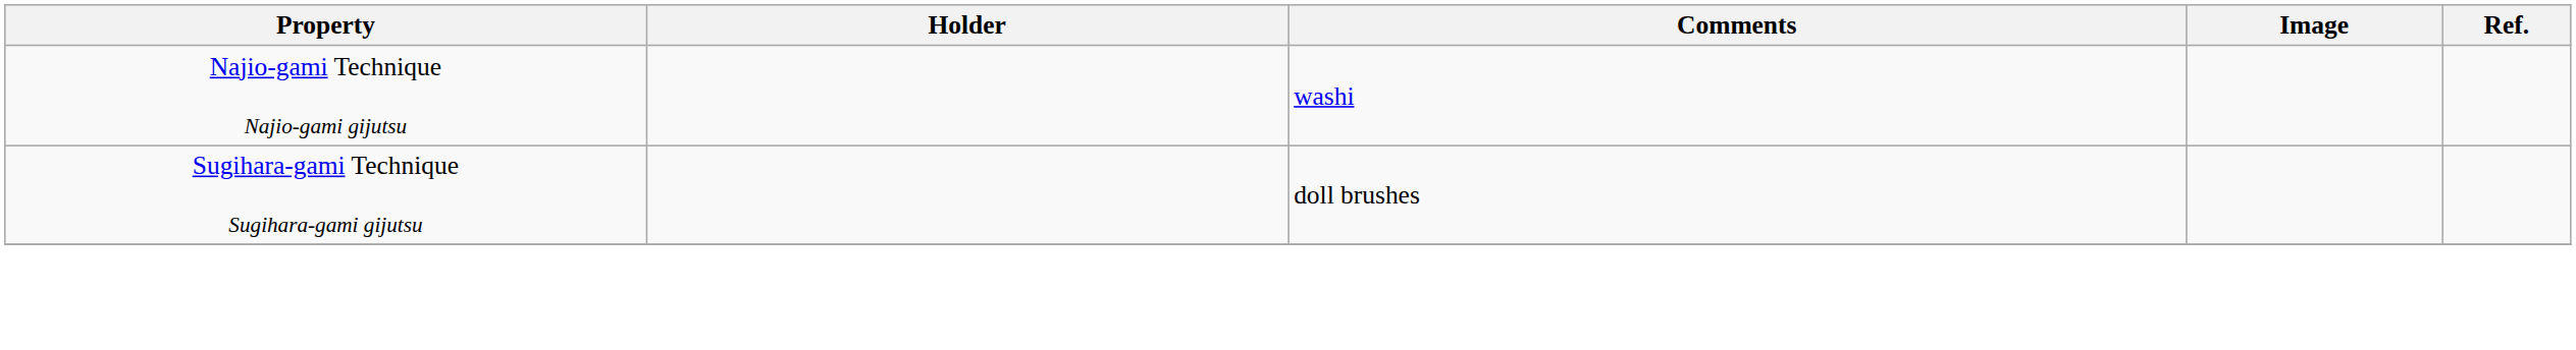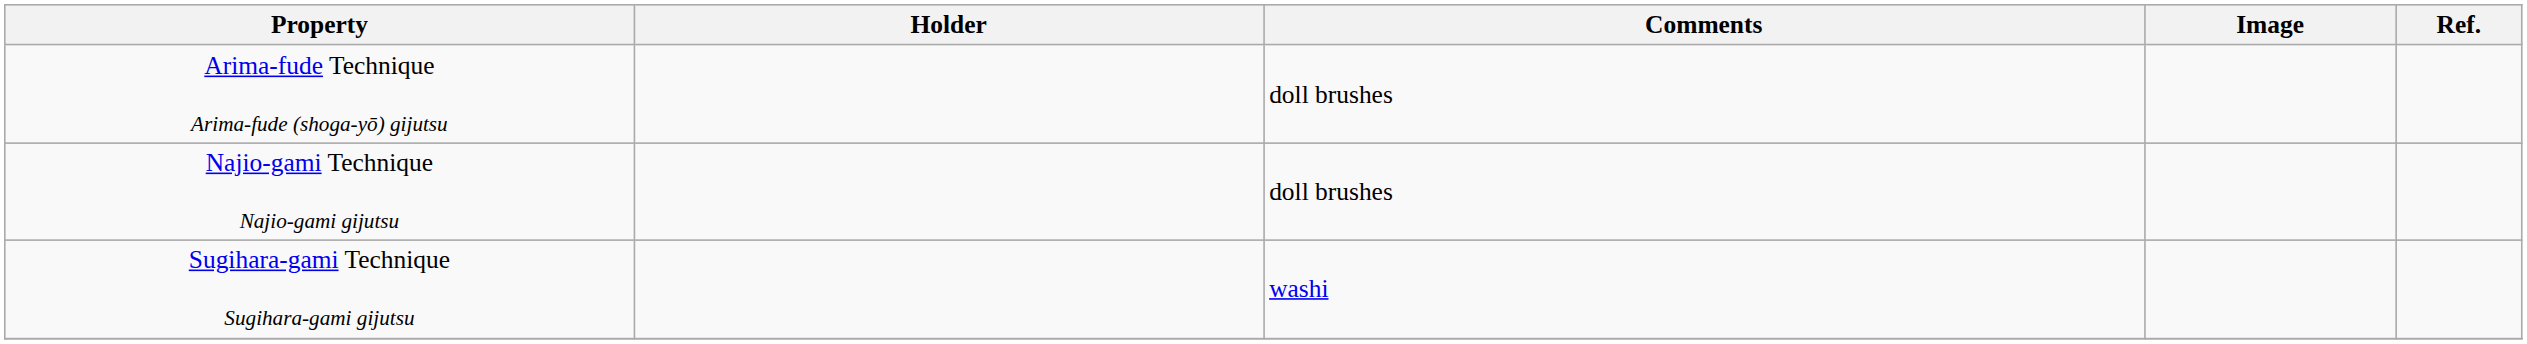 <table class="wikitable sortable"  style="width:100%;">
 <tr>
 <th width="25%" align="left">Property</th>
 <th width="25%" align="left">Holder</th>
 <th width="35%" align="left" class="unsortable">Comments</th>
 <th width="10%" align="left" class="unsortable">Image</th>
 <th width="5%" align="left" class="unsortable">Ref.</th>
 </tr>
 <tr>
+<td align="center"><a href='#'>Arima-fude</a> Technique<br><br><small><em>Arima-fude (shoga-yō) gijutsu</em></small></td>
+<td></td>
+<td>doll brushes</td>
+<td></td>
+<td></td>
+</tr>
+<tr>
 <td align="center"><a href='#'>Najio-gami</a> Technique<br><br><small><em>Najio-gami gijutsu</em></small></td>
+<td></td>
+<td>doll brushes</td>
+<td></td>
+<td></td>
+</tr>
+<tr>
+<td align="center"><a href='#'>Sugihara-gami</a> Technique<br><br><small><em>Sugihara-gami gijutsu</em></small></td>
 <td></td>
 <td><a href='#'>washi</a></td>
 <td></td>
 <td></td>
 </tr>
 <tr>
-<td align="center"><a href='#'>Sugihara-gami</a> Technique<br><br><small><em>Sugihara-gami gijutsu</em></small></td>
-<td></td>
-<td>doll brushes</td>
-<td></td>
-<td></td>
-</tr>
-<tr>
 </tr>
 </table>
